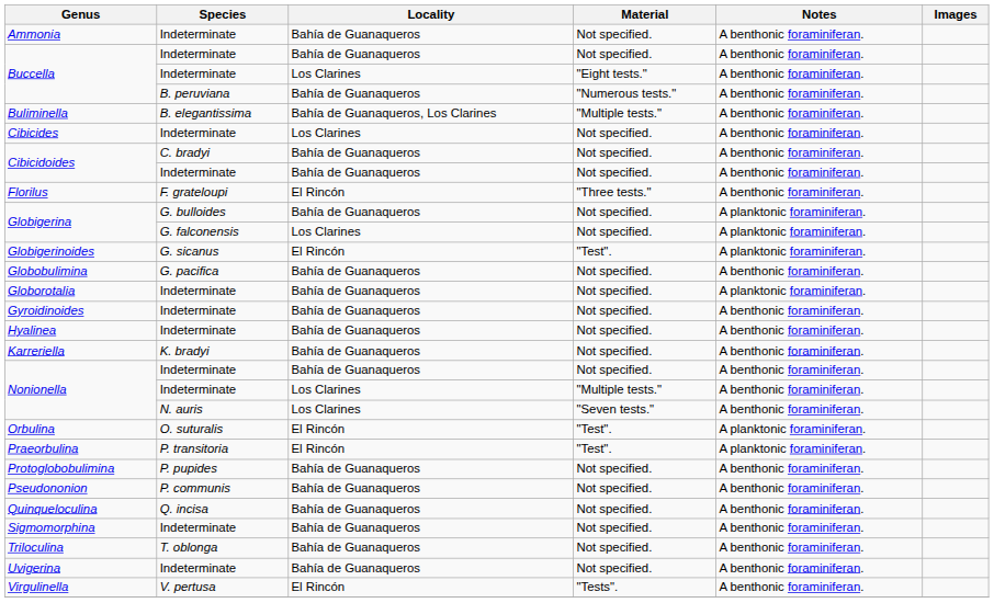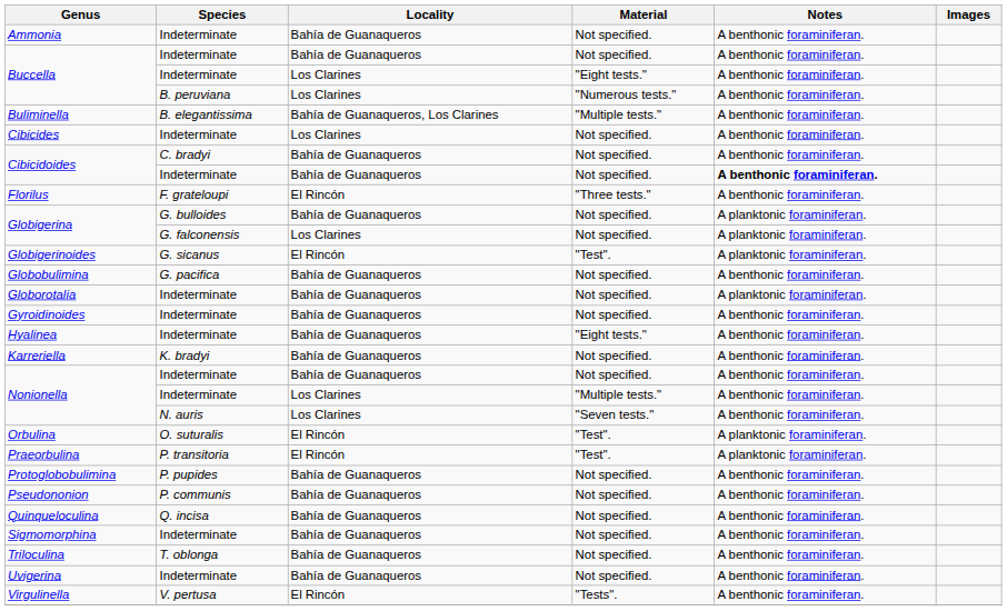 <table class="wikitable" align="center" width="100%">
 <tr>
 <th>Genus</th>
 <th>Species</th>
 <th>Locality</th>
 <th>Material</th>
 <th>Notes</th>
 <th>Images</th>
 </tr>
 <tr>
 <td><em><a href='#'>Ammonia</a></em></td>
 <td>Indeterminate</td>
 <td>Bahía de Guanaqueros</td>
 <td>Not specified.</td>
 <td>A benthonic <a href='#'>foraminiferan</a>.</td>
 <td></td>
 </tr>
 <tr>
 <td rowspan="3"><em><a href='#'>Buccella</a></em></td>
 <td>Indeterminate</td>
 <td>Bahía de Guanaqueros</td>
 <td>Not specified.</td>
 <td>A benthonic <a href='#'>foraminiferan</a>.</td>
 <td></td>
 </tr>
 <tr>
 <td>Indeterminate</td>
 <td>Los Clarines</td>
 <td>"Eight tests."</td>
 <td>A benthonic <a href='#'>foraminiferan</a>.</td>
 <td></td>
 </tr>
 <tr>
 <td><em>B. peruviana</em></td>
-<td>Bahía de Guanaqueros</td>
+<td>Los Clarines</td>
 <td>"Numerous tests."</td>
 <td>A benthonic <a href='#'>foraminiferan</a>.</td>
 <td></td>
 </tr>
 <tr>
 <td><em><a href='#'>Buliminella</a></em></td>
 <td><em>B. elegantissima</em></td>
 <td>Bahía de Guanaqueros, Los Clarines</td>
 <td>"Multiple tests."</td>
 <td>A benthonic <a href='#'>foraminiferan</a>.</td>
 <td></td>
 </tr>
 <tr>
 <td><em><a href='#'>Cibicides</a></em></td>
 <td>Indeterminate</td>
 <td>Los Clarines</td>
 <td>Not specified.</td>
 <td>A benthonic <a href='#'>foraminiferan</a>.</td>
 <td></td>
 </tr>
 <tr>
 <td rowspan="2"><em><a href='#'>Cibicidoides</a></em></td>
 <td><em>C. bradyi</em></td>
 <td>Bahía de Guanaqueros</td>
 <td>Not specified.</td>
 <td>A benthonic <a href='#'>foraminiferan</a>.</td>
 <td></td>
 </tr>
 <tr>
 <td>Indeterminate</td>
 <td>Bahía de Guanaqueros</td>
 <td>Not specified.</td>
-<td>A benthonic <a href='#'>foraminiferan</a>.</td>
+<td><strong>A benthonic <a href='#'>foraminiferan</a>.</strong></td>
 <td></td>
 </tr>
 <tr>
 <td><em><a href='#'>Florilus</a></em></td>
 <td><em>F. grateloupi</em></td>
 <td>El Rincón</td>
 <td>"Three tests."</td>
 <td>A benthonic <a href='#'>foraminiferan</a>.</td>
 <td></td>
 </tr>
 <tr>
 <td rowspan="2"><em><a href='#'>Globigerina</a></em></td>
 <td><em>G. bulloides</em></td>
 <td>Bahía de Guanaqueros</td>
 <td>Not specified.</td>
 <td>A planktonic <a href='#'>foraminiferan</a>.</td>
 <td></td>
 </tr>
 <tr>
 <td><em>G. falconensis</em></td>
 <td>Los Clarines</td>
 <td>Not specified.</td>
 <td>A planktonic <a href='#'>foraminiferan</a>.</td>
 <td></td>
 </tr>
 <tr>
 <td><em><a href='#'>Globigerinoides</a></em></td>
 <td><em>G. sicanus</em></td>
 <td>El Rincón</td>
 <td>"Test".</td>
 <td>A planktonic <a href='#'>foraminiferan</a>.</td>
 <td></td>
 </tr>
 <tr>
 <td><em><a href='#'>Globobulimina</a></em></td>
 <td><em>G. pacifica</em></td>
 <td>Bahía de Guanaqueros</td>
 <td>Not specified.</td>
 <td>A benthonic <a href='#'>foraminiferan</a>.</td>
 <td></td>
 </tr>
 <tr>
 <td><em><a href='#'>Globorotalia</a></em></td>
 <td>Indeterminate</td>
 <td>Bahía de Guanaqueros</td>
 <td>Not specified.</td>
 <td>A planktonic <a href='#'>foraminiferan</a>.</td>
 <td></td>
 </tr>
 <tr>
 <td><em><a href='#'>Gyroidinoides</a></em></td>
 <td>Indeterminate</td>
 <td>Bahía de Guanaqueros</td>
 <td>Not specified.</td>
 <td>A benthonic <a href='#'>foraminiferan</a>.</td>
 <td></td>
 </tr>
 <tr>
 <td><em><a href='#'>Hyalinea</a></em></td>
 <td>Indeterminate</td>
 <td>Bahía de Guanaqueros</td>
-<td>Not specified.</td>
+<td>"Eight tests."</td>
 <td>A benthonic <a href='#'>foraminiferan</a>.</td>
 <td></td>
 </tr>
 <tr>
 <td><em><a href='#'>Karreriella</a></em></td>
 <td><em>K. bradyi</em></td>
 <td>Bahía de Guanaqueros</td>
 <td>Not specified.</td>
 <td>A benthonic <a href='#'>foraminiferan</a>.</td>
 <td></td>
 </tr>
 <tr>
 <td rowspan="3"><em><a href='#'>Nonionella</a></em></td>
 <td>Indeterminate</td>
 <td>Bahía de Guanaqueros</td>
 <td>Not specified.</td>
 <td>A benthonic <a href='#'>foraminiferan</a>.</td>
 <td></td>
 </tr>
 <tr>
 <td>Indeterminate</td>
 <td>Los Clarines</td>
 <td>"Multiple tests."</td>
 <td>A benthonic <a href='#'>foraminiferan</a>.</td>
 <td></td>
 </tr>
 <tr>
 <td><em>N. auris</em></td>
 <td>Los Clarines</td>
 <td>"Seven tests."</td>
 <td>A benthonic <a href='#'>foraminiferan</a>.</td>
 <td></td>
 </tr>
 <tr>
 <td><em><a href='#'>Orbulina</a></em></td>
 <td><em>O. suturalis</em></td>
 <td>El Rincón</td>
 <td>"Test".</td>
 <td>A planktonic <a href='#'>foraminiferan</a>.</td>
 <td></td>
 </tr>
 <tr>
 <td><em><a href='#'>Praeorbulina</a></em></td>
 <td><em>P. transitoria</em></td>
 <td>El Rincón</td>
 <td>"Test".</td>
 <td>A planktonic <a href='#'>foraminiferan</a>.</td>
 <td></td>
 </tr>
 <tr>
 <td><em><a href='#'>Protoglobobulimina</a></em></td>
 <td><em>P. pupides</em></td>
 <td>Bahía de Guanaqueros</td>
 <td>Not specified.</td>
 <td>A benthonic <a href='#'>foraminiferan</a>.</td>
 <td></td>
 </tr>
 <tr>
 <td><em><a href='#'>Pseudononion</a></em></td>
 <td><em>P. communis</em></td>
 <td>Bahía de Guanaqueros</td>
 <td>Not specified.</td>
 <td>A benthonic <a href='#'>foraminiferan</a>.</td>
 <td></td>
 </tr>
 <tr>
 <td><em><a href='#'>Quinqueloculina</a></em></td>
 <td><em>Q. incisa</em></td>
 <td>Bahía de Guanaqueros</td>
 <td>Not specified.</td>
 <td>A benthonic <a href='#'>foraminiferan</a>.</td>
 <td></td>
 </tr>
 <tr>
 <td><em><a href='#'>Sigmomorphina</a></em></td>
 <td>Indeterminate</td>
 <td>Bahía de Guanaqueros</td>
 <td>Not specified.</td>
 <td>A benthonic <a href='#'>foraminiferan</a>.</td>
 <td></td>
 </tr>
 <tr>
 <td><em><a href='#'>Triloculina</a></em></td>
 <td><em>T. oblonga</em></td>
 <td>Bahía de Guanaqueros</td>
 <td>Not specified.</td>
 <td>A benthonic <a href='#'>foraminiferan</a>.</td>
 <td></td>
 </tr>
 <tr>
 <td><em><a href='#'>Uvigerina</a></em></td>
 <td>Indeterminate</td>
 <td>Bahía de Guanaqueros</td>
 <td>Not specified.</td>
 <td>A benthonic <a href='#'>foraminiferan</a>.</td>
 <td></td>
 </tr>
 <tr>
 <td><em><a href='#'>Virgulinella</a></em></td>
 <td><em>V. pertusa</em></td>
 <td>El Rincón</td>
 <td>"Tests".</td>
 <td>A benthonic <a href='#'>foraminiferan</a>.</td>
 <td></td>
 </tr>
 <tr>
 </tr>
 </table>
